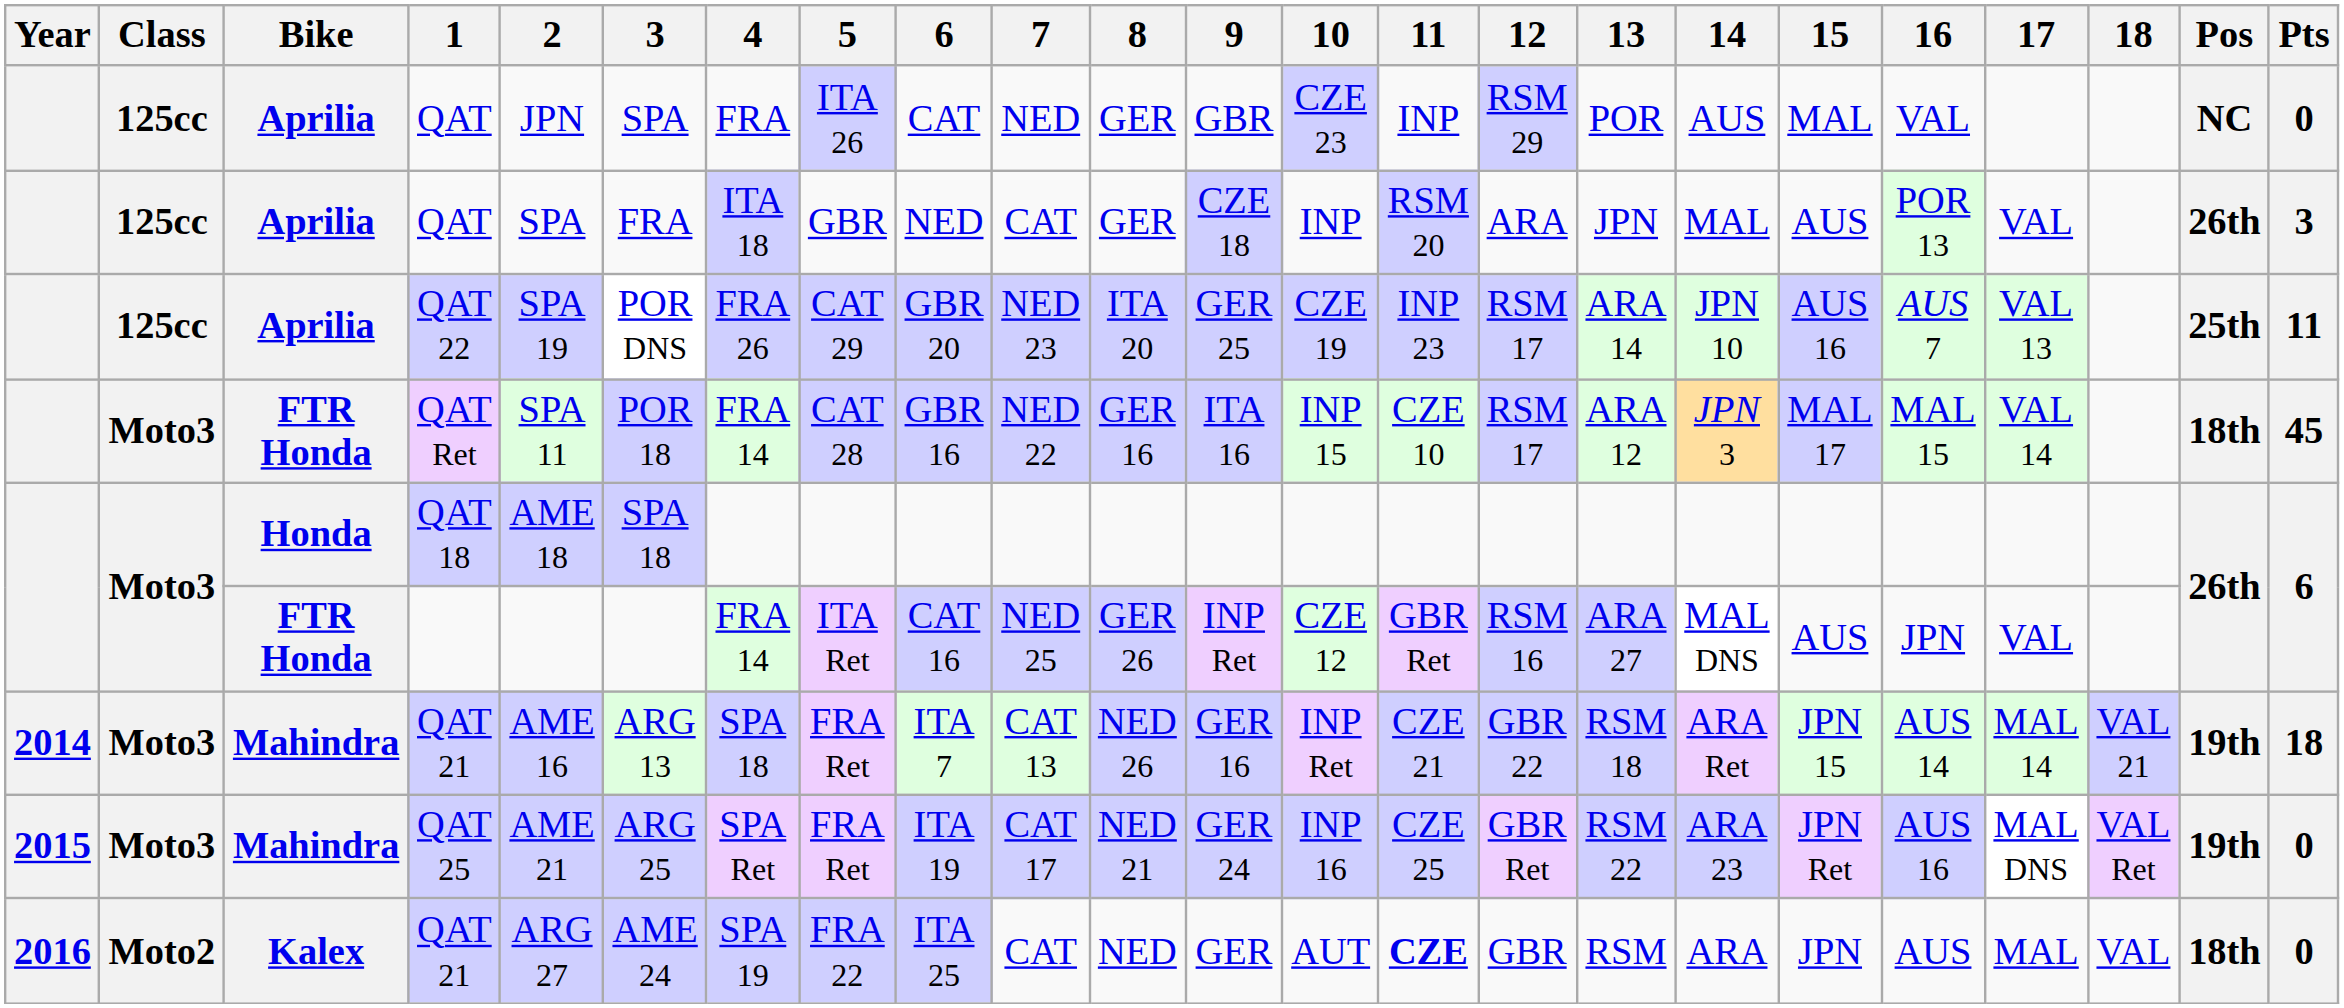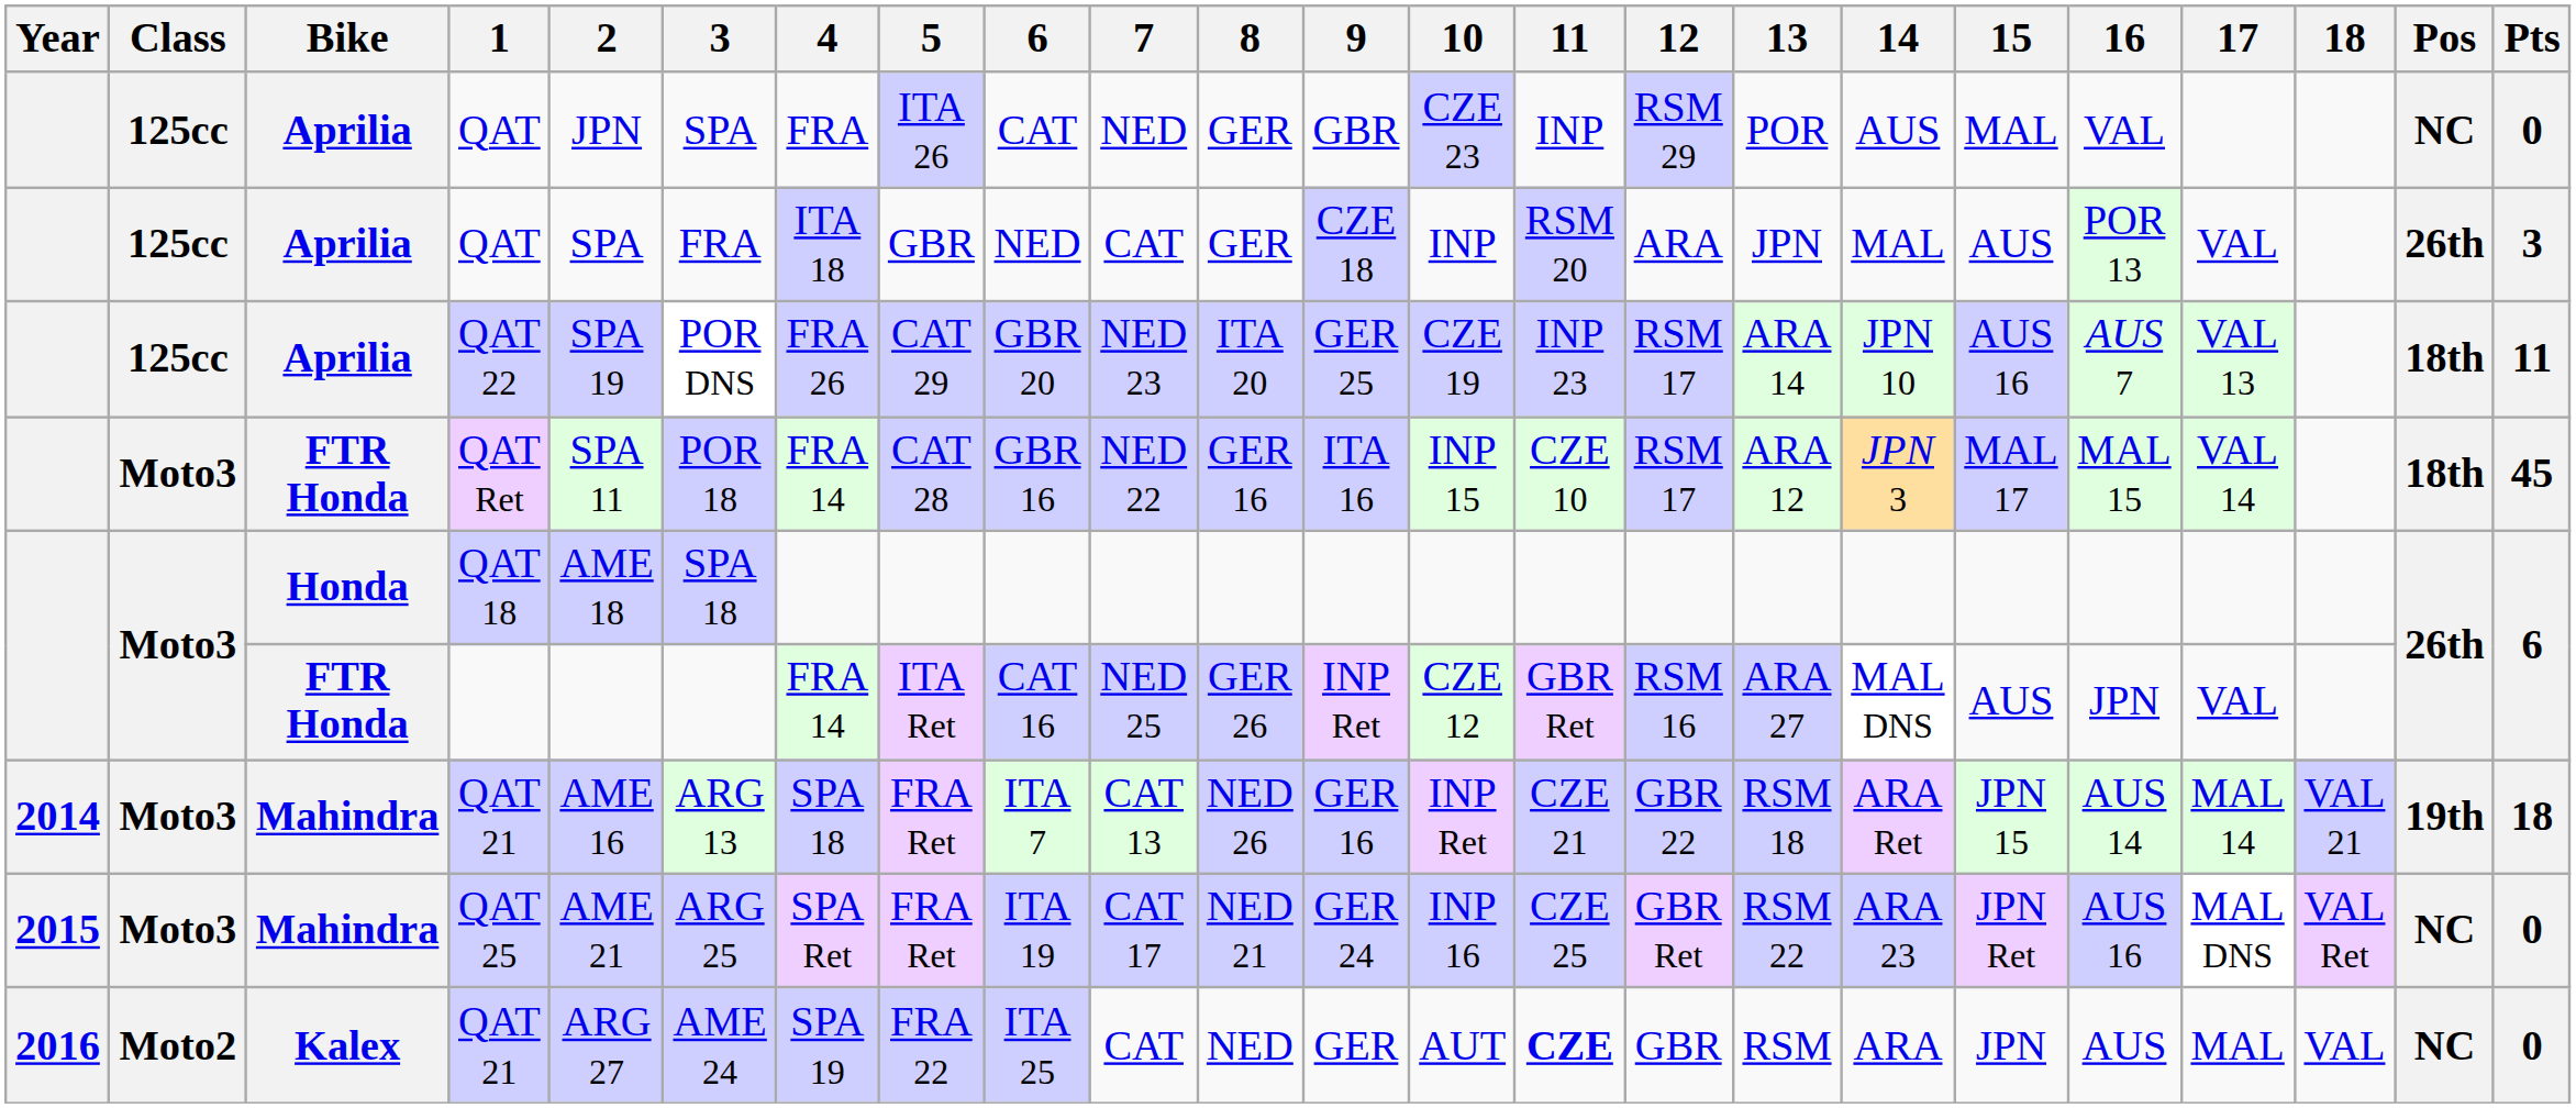 <table class="wikitable" style="text-align:center">
 <tr>
 <th>Year</th>
 <th>Class</th>
 <th>Bike</th>
 <th>1</th>
 <th>2</th>
 <th>3</th>
 <th>4</th>
 <th>5</th>
 <th>6</th>
 <th>7</th>
 <th>8</th>
 <th>9</th>
 <th>10</th>
 <th>11</th>
 <th>12</th>
 <th>13</th>
 <th>14</th>
 <th>15</th>
 <th>16</th>
 <th>17</th>
 <th>18</th>
 <th>Pos</th>
 <th>Pts</th>
 </tr>
 <tr>
 <th align="left"></th>
 <th align="left">125cc</th>
 <th align="left"><a href='#'>Aprilia</a></th>
 <td><a href='#'>QAT</a></td>
 <td><a href='#'>JPN</a></td>
 <td><a href='#'>SPA</a></td>
 <td><a href='#'>FRA</a></td>
 <td style="background:#cfcfff;"><a href='#'>ITA</a><br><small>26</small></td>
 <td><a href='#'>CAT</a></td>
 <td><a href='#'>NED</a></td>
 <td><a href='#'>GER</a></td>
 <td><a href='#'>GBR</a></td>
 <td style="background:#cfcfff;"><a href='#'>CZE</a><br><small>23</small></td>
 <td><a href='#'>INP</a></td>
 <td style="background:#cfcfff;"><a href='#'>RSM</a><br><small>29</small></td>
 <td><a href='#'>POR</a></td>
 <td><a href='#'>AUS</a></td>
 <td><a href='#'>MAL</a></td>
 <td><a href='#'>VAL</a></td>
 <td></td>
 <td></td>
 <th>NC</th>
 <th>0</th>
 </tr>
 <tr>
 <th align="left"></th>
 <th align="left">125cc</th>
 <th align="left"><a href='#'>Aprilia</a></th>
 <td><a href='#'>QAT</a></td>
 <td><a href='#'>SPA</a></td>
 <td><a href='#'>FRA</a></td>
 <td style="background:#cfcfff;"><a href='#'>ITA</a><br><small>18</small></td>
 <td><a href='#'>GBR</a></td>
 <td><a href='#'>NED</a></td>
 <td><a href='#'>CAT</a></td>
 <td><a href='#'>GER</a></td>
 <td style="background:#cfcfff;"><a href='#'>CZE</a><br><small>18</small></td>
 <td><a href='#'>INP</a></td>
 <td style="background:#cfcfff;"><a href='#'>RSM</a><br><small>20</small></td>
 <td><a href='#'>ARA</a></td>
 <td><a href='#'>JPN</a></td>
 <td><a href='#'>MAL</a></td>
 <td><a href='#'>AUS</a></td>
 <td style="background:#dfffdf;"><a href='#'>POR</a><br><small>13</small></td>
 <td><a href='#'>VAL</a></td>
 <td></td>
 <th>26th</th>
 <th>3</th>
 </tr>
 <tr>
 <th align="left"></th>
 <th align="left">125cc</th>
 <th align="left"><a href='#'>Aprilia</a></th>
 <td style="background:#cfcfff;"><a href='#'>QAT</a><br><small>22</small></td>
 <td style="background:#cfcfff;"><a href='#'>SPA</a><br><small>19</small></td>
 <td style="background:#ffffff;"><a href='#'>POR</a><br><small>DNS</small></td>
 <td style="background:#cfcfff;"><a href='#'>FRA</a><br><small>26</small></td>
 <td style="background:#cfcfff;"><a href='#'>CAT</a><br><small>29</small></td>
 <td style="background:#cfcfff;"><a href='#'>GBR</a><br><small>20</small></td>
 <td style="background:#cfcfff;"><a href='#'>NED</a><br><small>23</small></td>
 <td style="background:#cfcfff;"><a href='#'>ITA</a><br><small>20</small></td>
 <td style="background:#cfcfff;"><a href='#'>GER</a><br><small>25</small></td>
 <td style="background:#cfcfff;"><a href='#'>CZE</a><br><small>19</small></td>
 <td style="background:#cfcfff;"><a href='#'>INP</a><br><small>23</small></td>
 <td style="background:#cfcfff;"><a href='#'>RSM</a><br><small>17</small></td>
 <td style="background:#dfffdf;"><a href='#'>ARA</a><br><small>14</small></td>
 <td style="background:#dfffdf;"><a href='#'>JPN</a><br><small>10</small></td>
 <td style="background:#cfcfff;"><a href='#'>AUS</a><br><small>16</small></td>
 <td style="background:#dfffdf;"><em><a href='#'>AUS</a></em><br><small>7</small></td>
 <td style="background:#dfffdf;"><a href='#'>VAL</a><br><small>13</small></td>
 <td></td>
-<th>25th</th>
+<th>18th</th>
 <th>11</th>
 </tr>
 <tr>
 <th align="left"></th>
 <th align="left">Moto3</th>
 <th align="left"><a href='#'>FTR</a> <a href='#'>Honda</a></th>
 <td style="background:#efcfff;"><a href='#'>QAT</a><br><small>Ret</small></td>
 <td style="background:#dfffdf;"><a href='#'>SPA</a><br><small>11</small></td>
 <td style="background:#cfcfff;"><a href='#'>POR</a><br><small>18</small></td>
 <td style="background:#dfffdf;"><a href='#'>FRA</a><br><small>14</small></td>
 <td style="background:#cfcfff;"><a href='#'>CAT</a><br><small>28</small></td>
 <td style="background:#cfcfff;"><a href='#'>GBR</a><br><small>16</small></td>
 <td style="background:#cfcfff;"><a href='#'>NED</a><br><small>22</small></td>
 <td style="background:#cfcfff;"><a href='#'>GER</a><br><small>16</small></td>
 <td style="background:#cfcfff;"><a href='#'>ITA</a><br><small>16</small></td>
 <td style="background:#dfffdf;"><a href='#'>INP</a><br><small>15</small></td>
 <td style="background:#dfffdf;"><a href='#'>CZE</a><br><small>10</small></td>
 <td style="background:#cfcfff;"><a href='#'>RSM</a><br><small>17</small></td>
 <td style="background:#dfffdf;"><a href='#'>ARA</a><br><small>12</small></td>
 <td style="background:#ffdf9f;"><em><a href='#'>JPN</a></em><br><small>3</small></td>
 <td style="background:#cfcfff;"><a href='#'>MAL</a><br><small>17</small></td>
 <td style="background:#dfffdf;"><a href='#'>MAL</a><br><small>15</small></td>
 <td style="background:#dfffdf;"><a href='#'>VAL</a><br><small>14</small></td>
 <td></td>
 <th>18th</th>
 <th>45</th>
 </tr>
 <tr>
 <th align="left" rowspan=2></th>
 <th align="left" rowspan=2>Moto3</th>
 <th align="left"><a href='#'>Honda</a></th>
 <td style="background:#cfcfff;"><a href='#'>QAT</a><br><small>18</small></td>
 <td style="background:#cfcfff;"><a href='#'>AME</a><br><small>18</small></td>
 <td style="background:#cfcfff;"><a href='#'>SPA</a><br><small>18</small></td>
 <td></td>
 <td></td>
 <td></td>
 <td></td>
 <td></td>
 <td></td>
 <td></td>
 <td></td>
 <td></td>
 <td></td>
 <td></td>
 <td></td>
 <td></td>
 <td></td>
 <td></td>
 <th rowspan=2>26th</th>
 <th rowspan=2>6</th>
 </tr>
 <tr>
 <th align="left"><a href='#'>FTR</a> <a href='#'>Honda</a></th>
 <td></td>
 <td></td>
 <td></td>
 <td style="background:#dfffdf;"><a href='#'>FRA</a><br><small>14</small></td>
 <td style="background:#efcfff;"><a href='#'>ITA</a><br><small>Ret</small></td>
 <td style="background:#cfcfff;"><a href='#'>CAT</a><br><small>16</small></td>
 <td style="background:#cfcfff;"><a href='#'>NED</a><br><small>25</small></td>
 <td style="background:#cfcfff;"><a href='#'>GER</a><br><small>26</small></td>
 <td style="background:#efcfff;"><a href='#'>INP</a><br><small>Ret</small></td>
 <td style="background:#dfffdf;"><a href='#'>CZE</a><br><small>12</small></td>
 <td style="background:#efcfff;"><a href='#'>GBR</a><br><small>Ret</small></td>
 <td style="background:#cfcfff;"><a href='#'>RSM</a><br><small>16</small></td>
 <td style="background:#cfcfff;"><a href='#'>ARA</a><br><small>27</small></td>
 <td style="background:#ffffff;"><a href='#'>MAL</a><br><small>DNS</small></td>
 <td><a href='#'>AUS</a></td>
 <td><a href='#'>JPN</a></td>
 <td><a href='#'>VAL</a></td>
 <td></td>
 </tr>
 <tr>
 <th align="left"><a href='#'>2014</a></th>
 <th align="left">Moto3</th>
 <th align="left"><a href='#'>Mahindra</a></th>
 <td style="background:#cfcfff;"><a href='#'>QAT</a><br><small>21</small></td>
 <td style="background:#cfcfff;"><a href='#'>AME</a><br><small>16</small></td>
 <td style="background:#dfffdf;"><a href='#'>ARG</a><br><small>13</small></td>
 <td style="background:#cfcfff;"><a href='#'>SPA</a><br><small>18</small></td>
 <td style="background:#efcfff;"><a href='#'>FRA</a><br><small>Ret</small></td>
 <td style="background:#dfffdf;"><a href='#'>ITA</a><br><small>7</small></td>
 <td style="background:#dfffdf;"><a href='#'>CAT</a><br><small>13</small></td>
 <td style="background:#cfcfff;"><a href='#'>NED</a><br><small>26</small></td>
 <td style="background:#cfcfff;"><a href='#'>GER</a><br><small>16</small></td>
 <td style="background:#efcfff;"><a href='#'>INP</a><br><small>Ret</small></td>
 <td style="background:#cfcfff;"><a href='#'>CZE</a><br><small>21</small></td>
 <td style="background:#cfcfff;"><a href='#'>GBR</a><br><small>22</small></td>
 <td style="background:#cfcfff;"><a href='#'>RSM</a><br><small>18</small></td>
 <td style="background:#efcfff;"><a href='#'>ARA</a><br><small>Ret</small></td>
 <td style="background:#dfffdf;"><a href='#'>JPN</a><br><small>15</small></td>
 <td style="background:#dfffdf;"><a href='#'>AUS</a><br><small>14</small></td>
 <td style="background:#dfffdf;"><a href='#'>MAL</a><br><small>14</small></td>
 <td style="background:#cfcfff;"><a href='#'>VAL</a><br><small>21</small></td>
 <th>19th</th>
 <th>18</th>
 </tr>
 <tr>
 <th align="left"><a href='#'>2015</a></th>
 <th align="left">Moto3</th>
 <th align="left"><a href='#'>Mahindra</a></th>
 <td style="background:#cfcfff;"><a href='#'>QAT</a><br><small>25</small></td>
 <td style="background:#cfcfff;"><a href='#'>AME</a><br><small>21</small></td>
 <td style="background:#cfcfff;"><a href='#'>ARG</a><br><small>25</small></td>
 <td style="background:#efcfff;"><a href='#'>SPA</a><br><small>Ret</small></td>
 <td style="background:#efcfff;"><a href='#'>FRA</a><br><small>Ret</small></td>
 <td style="background:#cfcfff;"><a href='#'>ITA</a><br><small>19</small></td>
 <td style="background:#cfcfff;"><a href='#'>CAT</a><br><small>17</small></td>
 <td style="background:#cfcfff;"><a href='#'>NED</a><br><small>21</small></td>
 <td style="background:#cfcfff;"><a href='#'>GER</a><br><small>24</small></td>
 <td style="background:#cfcfff;"><a href='#'>INP</a><br><small>16</small></td>
 <td style="background:#cfcfff;"><a href='#'>CZE</a><br><small>25</small></td>
 <td style="background:#efcfff;"><a href='#'>GBR</a><br><small>Ret</small></td>
 <td style="background:#cfcfff;"><a href='#'>RSM</a><br><small>22</small></td>
 <td style="background:#cfcfff;"><a href='#'>ARA</a><br><small>23</small></td>
 <td style="background:#efcfff;"><a href='#'>JPN</a><br><small>Ret</small></td>
 <td style="background:#cfcfff;"><a href='#'>AUS</a><br><small>16</small></td>
 <td style="background:#ffffff;"><a href='#'>MAL</a><br><small>DNS</small></td>
 <td style="background:#efcfff;"><a href='#'>VAL</a><br><small>Ret</small></td>
-<th>19th</th>
+<th>NC</th>
 <th>0</th>
 </tr>
 <tr>
 <th align="left"><a href='#'>2016</a></th>
 <th align="left">Moto2</th>
 <th align="left"><a href='#'>Kalex</a></th>
 <td style="background:#cfcfff;"><a href='#'>QAT</a><br><small>21</small></td>
 <td style="background:#cfcfff;"><a href='#'>ARG</a><br><small>27</small></td>
 <td style="background:#cfcfff;"><a href='#'>AME</a><br><small>24</small></td>
 <td style="background:#cfcfff;"><a href='#'>SPA</a><br><small>19</small></td>
 <td style="background:#cfcfff;"><a href='#'>FRA</a><br><small>22</small></td>
 <td style="background:#cfcfff;"><a href='#'>ITA</a><br><small>25</small></td>
 <td><a href='#'>CAT</a></td>
 <td><a href='#'>NED</a></td>
 <td><a href='#'>GER</a></td>
 <td><a href='#'>AUT</a></td>
 <td><strong><a href='#'>CZE</a></strong></td>
 <td><a href='#'>GBR</a></td>
 <td><a href='#'>RSM</a></td>
 <td><a href='#'>ARA</a></td>
 <td><a href='#'>JPN</a></td>
 <td><a href='#'>AUS</a></td>
 <td><a href='#'>MAL</a></td>
 <td><a href='#'>VAL</a></td>
-<th>18th</th>
+<th>NC</th>
 <th>0</th>
 </tr>
 </table>
